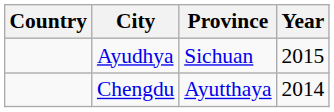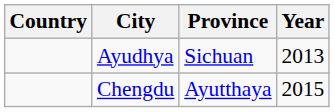 <table class="wikitable">
 <tr>
 <th>Country</th>
 <th>City</th>
 <th>Province</th>
 <th>Year</th>
 </tr>
 <tr>
 <td></td>
 <td><a href='#'>Ayudhya</a></td>
 <td><a href='#'>Sichuan</a></td>
-<td>2015</td>
+<td>2013</td>
 </tr>
 <tr>
 <td></td>
 <td><a href='#'>Chengdu</a></td>
 <td> <a href='#'>Ayutthaya</a></td>
-<td>2014</td>
+<td>2015</td>
 </tr>
 </table>
